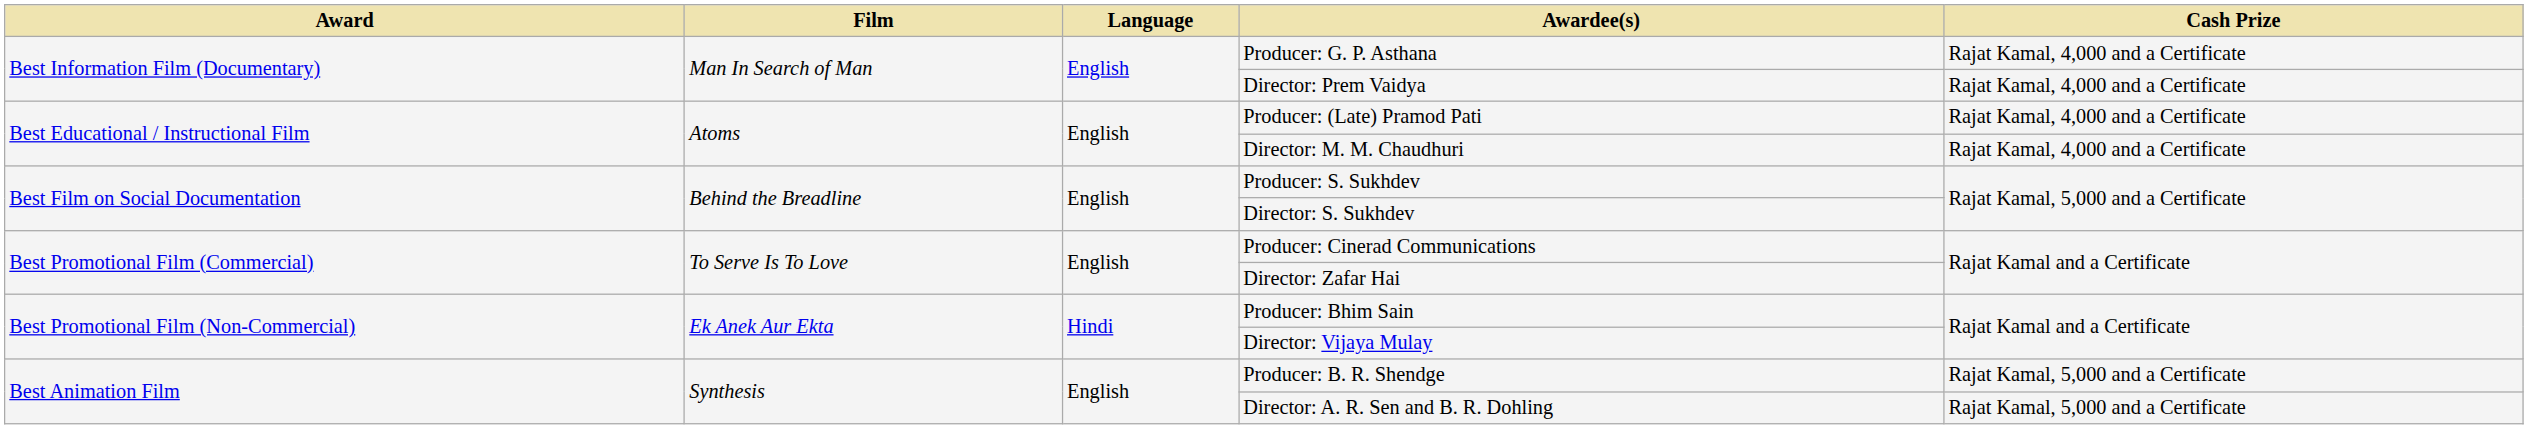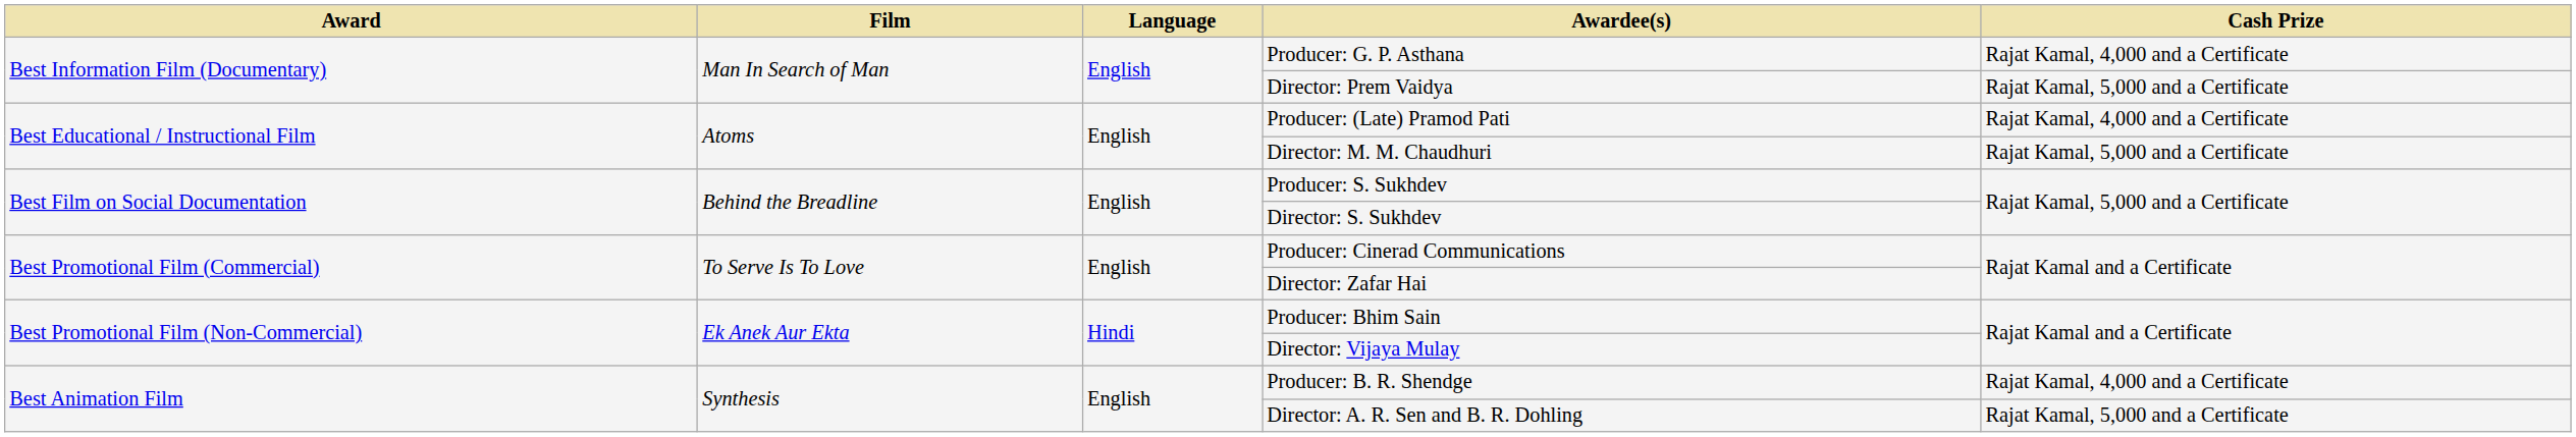 <table class="wikitable sortable" style="width:100%;">
 <tr>
 <th style="background-color:#EFE4B0;width:27%;">Award</th>
 <th style="background-color:#EFE4B0;width:15%;">Film</th>
 <th style="background-color:#EFE4B0;width:7%;">Language</th>
 <th style="background-color:#EFE4B0;width:28%;">Awardee(s)</th>
 <th style="background-color:#EFE4B0;width:23%;">Cash Prize</th>
 </tr>
 <tr style="background-color:#F4F4F4">
 <td rowspan="2"><a href='#'>Best Information Film (Documentary)</a></td>
 <td rowspan="2"><em>Man In Search of Man</em></td>
 <td rowspan="2"><a href='#'>English</a></td>
 <td>Producer: G. P. Asthana </td>
 <td>Rajat Kamal, 4,000 and a Certificate</td>
 </tr>
 <tr style="background-color:#F4F4F4">
 <td>Director: Prem Vaidya </td>
-<td>Rajat Kamal, 4,000 and a Certificate</td>
+<td>Rajat Kamal, 5,000 and a Certificate</td>
 </tr>
 <tr style="background-color:#F4F4F4">
 <td rowspan="2"><a href='#'>Best Educational / Instructional Film</a></td>
 <td rowspan="2"><em>Atoms</em></td>
 <td rowspan="2">English</td>
 <td>Producer: (Late) Pramod Pati </td>
 <td>Rajat Kamal, 4,000 and a Certificate</td>
 </tr>
 <tr style="background-color:#F4F4F4">
 <td>Director: M. M. Chaudhuri </td>
-<td>Rajat Kamal, 4,000 and a Certificate</td>
+<td>Rajat Kamal, 5,000 and a Certificate</td>
 </tr>
 <tr style="background-color:#F4F4F4">
 <td rowspan="2"><a href='#'>Best Film on Social Documentation</a></td>
 <td rowspan="2"><em>Behind the Breadline</em></td>
 <td rowspan="2">English</td>
 <td>Producer: S. Sukhdev</td>
 <td rowspan="2">Rajat Kamal, 5,000 and a Certificate</td>
 </tr>
 <tr style="background-color:#F4F4F4">
 <td>Director: S. Sukhdev</td>
 </tr>
 <tr style="background-color:#F4F4F4">
 <td rowspan="2"><a href='#'>Best Promotional Film (Commercial)</a></td>
 <td rowspan="2"><em>To Serve Is To Love</em></td>
 <td rowspan="2">English</td>
 <td>Producer: Cinerad Communications </td>
 <td rowspan="2">Rajat Kamal and a Certificate</td>
 </tr>
 <tr style="background-color:#F4F4F4">
 <td>Director: Zafar Hai</td>
 </tr>
 <tr style="background-color:#F4F4F4">
 <td rowspan="2"><a href='#'>Best Promotional Film (Non-Commercial)</a></td>
 <td rowspan="2"><em><a href='#'>Ek Anek Aur Ekta</a></em></td>
 <td rowspan="2"><a href='#'>Hindi</a></td>
 <td>Producer: Bhim Sain</td>
 <td rowspan="2">Rajat Kamal and a Certificate</td>
 </tr>
 <tr style="background-color:#F4F4F4">
 <td>Director: <a href='#'>Vijaya Mulay</a></td>
 </tr>
 <tr style="background-color:#F4F4F4">
 <td rowspan="2"><a href='#'>Best Animation Film</a></td>
 <td rowspan="2"><em>Synthesis</em></td>
 <td rowspan="2">English</td>
 <td>Producer: B. R. Shendge</td>
-<td>Rajat Kamal, 5,000 and a Certificate</td>
+<td>Rajat Kamal, 4,000 and a Certificate</td>
 </tr>
 <tr style="background-color:#F4F4F4">
 <td>Director: A. R. Sen and B. R. Dohling</td>
 <td>Rajat Kamal, 5,000 and a Certificate</td>
 </tr>
 </table>
